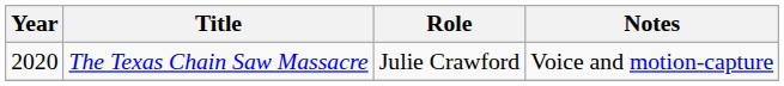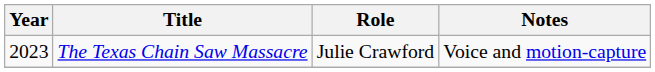 <table class="wikitable sortable">
 <tr>
 <th>Year</th>
 <th>Title</th>
 <th>Role</th>
 <th class="unsortable">Notes</th>
 </tr>
 <tr>
-<td>2020</td>
+<td>2023</td>
 <td><em><a href='#'>The Texas Chain Saw Massacre</a></em></td>
 <td>Julie Crawford</td>
 <td>Voice and <a href='#'>motion-capture</a></td>
 </tr>
 <tr>
 </tr>
 </table>
